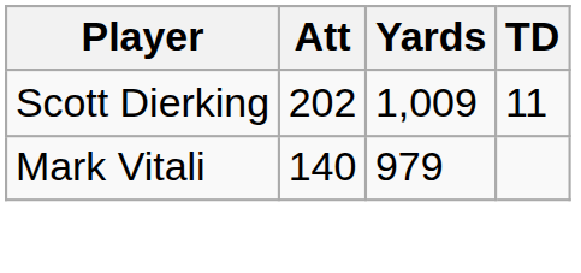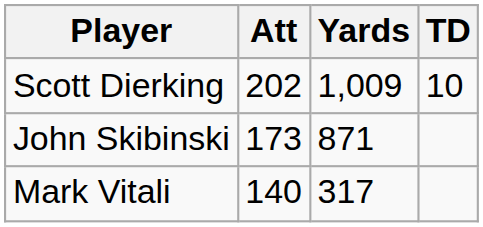 <table class="wikitable">
 <tr>
 <th>Player</th>
 <th>Att</th>
 <th>Yards</th>
 <th>TD</th>
 </tr>
 <tr>
 <td>Scott Dierking</td>
 <td>202</td>
 <td>1,009</td>
-<td>11</td>
+<td>10</td>
+</tr>
+<tr>
+<td>John Skibinski</td>
+<td>173</td>
+<td>871</td>
+<td></td>
 </tr>
 <tr>
 <td>Mark Vitali</td>
 <td>140</td>
-<td>979</td>
+<td>317</td>
 <td></td>
 </tr>
 </table>
